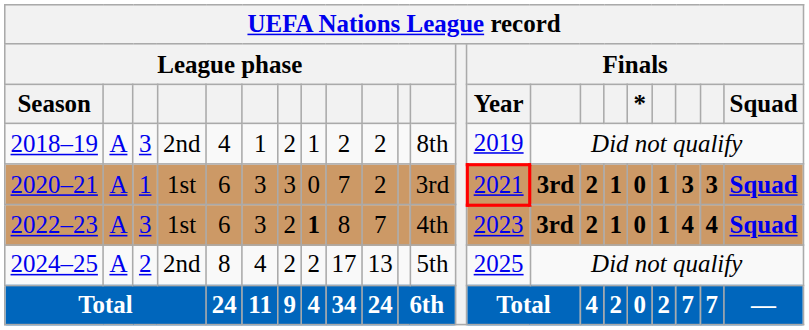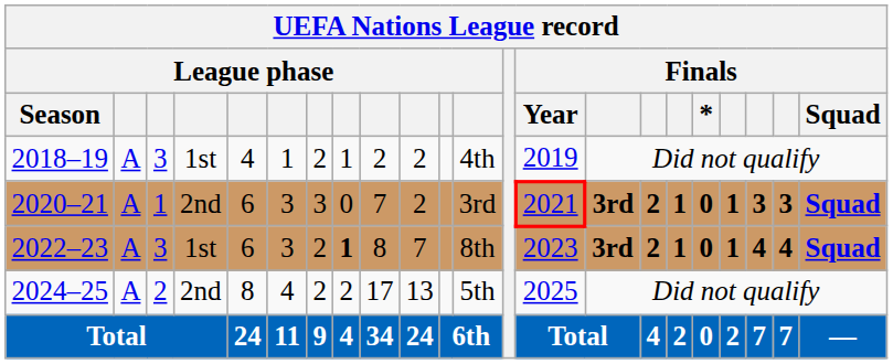 <table class="wikitable" style="text-align:center">
 <tr>
 <th colspan="22"><a href='#'>UEFA Nations League</a> record</th>
 </tr>
 <tr>
 <th colspan="12">League phase</th>
 <th rowspan="7"></th>
 <th colspan="9">Finals</th>
 </tr>
 <tr>
 <th>Season</th>
 <th></th>
 <th></th>
 <th></th>
 <th></th>
 <th></th>
 <th></th>
 <th></th>
 <th></th>
 <th></th>
 <th></th>
 <th></th>
 <th>Year</th>
 <th></th>
 <th></th>
 <th></th>
 <th>*</th>
 <th></th>
 <th></th>
 <th></th>
 <th>Squad</th>
 </tr>
 <tr>
 <td><a href='#'>2018–19</a></td>
 <td><a href='#'>A</a></td>
 <td><a href='#'>3</a></td>
-<td>2nd</td>
+<td>1st</td>
 <td>4</td>
 <td>1</td>
 <td>2</td>
 <td>1</td>
 <td>2</td>
 <td>2</td>
 <td></td>
-<td>8th</td>
+<td>4th</td>
 <td> <a href='#'>2019</a></td>
 <td colspan="8"><em>Did not qualify</em></td>
 </tr>
 <tr style="background:#c96">
 <td><a href='#'>2020–21</a></td>
 <td><a href='#'>A</a></td>
 <td><a href='#'>1</a></td>
-<td>1st</td>
+<td>2nd</td>
 <td>6</td>
 <td>3</td>
 <td>3</td>
 <td>0</td>
 <td>7</td>
 <td>2</td>
 <td></td>
 <td>3rd</td>
 <td style="border:2px solid red"> <a href='#'>2021</a></td>
 <td><strong>3rd</strong></td>
 <td><strong>2</strong></td>
 <td><strong>1</strong></td>
 <td><strong>0</strong></td>
 <td><strong>1</strong></td>
 <td><strong>3</strong></td>
 <td><strong>3</strong></td>
 <td><strong><a href='#'>Squad</a></strong></td>
 </tr>
 <tr style="background:#c96">
 <td><a href='#'>2022–23</a></td>
 <td><a href='#'>A</a></td>
 <td><a href='#'>3</a></td>
 <td>1st</td>
 <td>6</td>
 <td>3</td>
 <td>2</td>
 <td><strong>1</strong></td>
 <td>8</td>
 <td>7</td>
 <td></td>
-<td>4th</td>
+<td>8th</td>
 <td> <a href='#'>2023</a></td>
 <td><strong>3rd</strong></td>
 <td><strong>2</strong></td>
 <td><strong>1</strong></td>
 <td><strong>0</strong></td>
 <td><strong>1</strong></td>
 <td><strong>4</strong></td>
 <td><strong>4</strong></td>
 <td><strong><a href='#'>Squad</a></strong></td>
 </tr>
 <tr>
 <td><a href='#'>2024–25</a></td>
 <td><a href='#'>A</a></td>
 <td><a href='#'>2</a></td>
 <td>2nd</td>
 <td>8</td>
 <td>4</td>
 <td>2</td>
 <td>2</td>
 <td>17</td>
 <td>13</td>
 <td></td>
 <td>5th</td>
 <td> <a href='#'>2025</a></td>
 <td colspan="8"><em>Did not qualify</em></td>
 </tr>
 <tr style="color:white">
 <th colspan="4" style="background:#0066bc">Total</th>
 <th style="background:#0066bc">24</th>
 <th style="background:#0066bc">11</th>
 <th style="background:#0066bc">9</th>
 <th style="background:#0066bc">4</th>
 <th style="background:#0066bc">34</th>
 <th style="background:#0066bc">24</th>
 <th colspan="2" style="background:#0066bc">6th</th>
 <th colspan="2" style="background:#0066bc">Total</th>
 <th style="background:#0066bc">4</th>
 <th style="background:#0066bc">2</th>
 <th style="background:#0066bc">0</th>
 <th style="background:#0066bc">2</th>
 <th style="background:#0066bc">7</th>
 <th style="background:#0066bc">7</th>
 <th style="background:#0066bc">—</th>
 </tr>
 </table>
